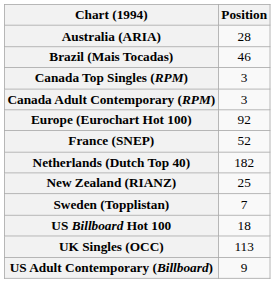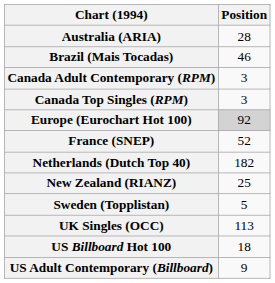 <table class="wikitable plainrowheaders sortable">
 <tr>
 <th>Chart (1994)</th>
 <th>Position</th>
 </tr>
 <tr>
 <th scope="row">Australia (ARIA)</th>
 <td align="center">28</td>
 </tr>
 <tr>
 <th scope="row">Brazil (Mais Tocadas)</th>
 <td align="center">46</td>
 </tr>
 <tr>
+<th scope="row">Canada Adult Contemporary (<em>RPM</em>)</th>
+<td align="center">3</td>
+</tr>
+<tr>
 <th scope="row">Canada Top Singles (<em>RPM</em>)</th>
 <td align="center">3</td>
 </tr>
 <tr>
-<th scope="row">Canada Adult Contemporary (<em>RPM</em>)</th>
-<td align="center">3</td>
-</tr>
-<tr>
 <th scope="row">Europe (Eurochart Hot 100)</th>
-<td align="center">92</td>
+<td align="center" style="background: lightgrey;">92</td>
 </tr>
 <tr>
 <th scope="row">France (SNEP)</th>
 <td align="center">52</td>
 </tr>
 <tr>
 <th scope="row">Netherlands (Dutch Top 40)</th>
 <td align="center">182</td>
 </tr>
 <tr>
 <th scope="row">New Zealand (RIANZ)</th>
 <td align="center">25</td>
 </tr>
 <tr>
 <th scope="row">Sweden (Topplistan)</th>
-<td align="center">7</td>
+<td align="center">5</td>
+</tr>
+<tr>
+<th scope="row">UK Singles (OCC)</th>
+<td align="center">113</td>
 </tr>
 <tr>
 <th scope="row">US <em>Billboard</em> Hot 100</th>
 <td align="center">18</td>
 </tr>
 <tr>
-<th scope="row">UK Singles (OCC)</th>
-<td align="center">113</td>
-</tr>
-<tr>
 <th scope="row">US Adult Contemporary (<em>Billboard</em>)</th>
 <td align="center">9</td>
 </tr>
 </table>
